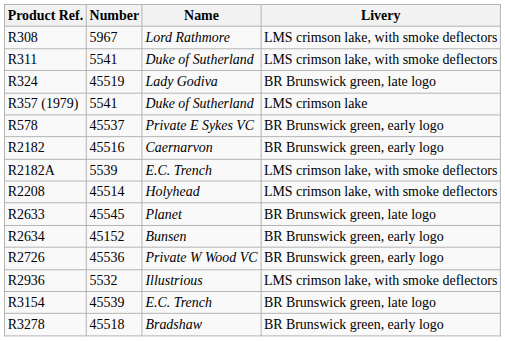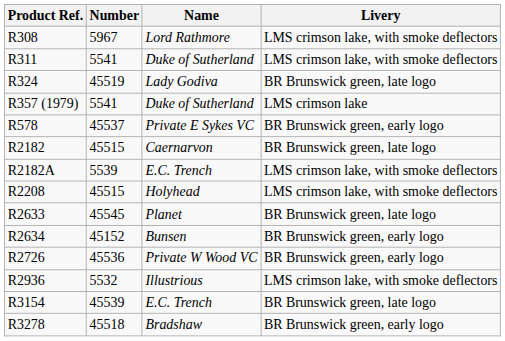 <table class="wikitable">
 <tr>
 <th>Product Ref.</th>
 <th>Number</th>
 <th>Name</th>
 <th>Livery</th>
 </tr>
 <tr>
 <td>R308</td>
 <td>5967</td>
 <td><em>Lord Rathmore</em></td>
 <td>LMS crimson lake, with smoke deflectors</td>
 </tr>
 <tr>
 <td>R311</td>
 <td>5541</td>
 <td><em>Duke of Sutherland</em></td>
 <td>LMS crimson lake, with smoke deflectors</td>
 </tr>
 <tr>
 <td>R324</td>
 <td>45519</td>
 <td><em>Lady Godiva</em></td>
 <td>BR Brunswick green, late logo</td>
 </tr>
 <tr>
 <td>R357 (1979)</td>
 <td>5541</td>
 <td><em>Duke of Sutherland</em></td>
 <td>LMS crimson lake</td>
 </tr>
 <tr>
 <td>R578</td>
 <td>45537</td>
 <td><em>Private E Sykes VC</em></td>
 <td>BR Brunswick green, early logo</td>
 </tr>
 <tr>
 <td>R2182</td>
-<td>45516</td>
+<td>45515</td>
 <td><em>Caernarvon</em></td>
-<td>BR Brunswick green, early logo</td>
+<td>BR Brunswick green, late logo</td>
 </tr>
 <tr>
 <td>R2182A</td>
 <td>5539</td>
 <td><em>E.C. Trench</em></td>
 <td>LMS crimson lake, with smoke deflectors</td>
 </tr>
 <tr>
 <td>R2208</td>
-<td>45514</td>
+<td>45515</td>
 <td><em>Holyhead</em></td>
 <td>LMS crimson lake, with smoke deflectors</td>
 </tr>
 <tr>
 <td>R2633</td>
 <td>45545</td>
 <td><em>Planet</em></td>
 <td>BR Brunswick green, late logo</td>
 </tr>
 <tr>
 <td>R2634</td>
 <td>45152</td>
 <td><em>Bunsen</em></td>
 <td>BR Brunswick green, early logo</td>
 </tr>
 <tr>
 <td>R2726</td>
 <td>45536</td>
 <td><em>Private W Wood VC</em></td>
 <td>BR Brunswick green, early logo</td>
 </tr>
 <tr>
 <td>R2936</td>
 <td>5532</td>
 <td><em>Illustrious</em></td>
 <td>LMS crimson lake, with smoke deflectors</td>
 </tr>
 <tr>
 <td>R3154</td>
 <td>45539</td>
 <td><em>E.C. Trench</em></td>
 <td>BR Brunswick green, late logo</td>
 </tr>
 <tr>
 <td>R3278</td>
 <td>45518</td>
 <td><em>Bradshaw</em></td>
 <td>BR Brunswick green, early logo</td>
 </tr>
 </table>
